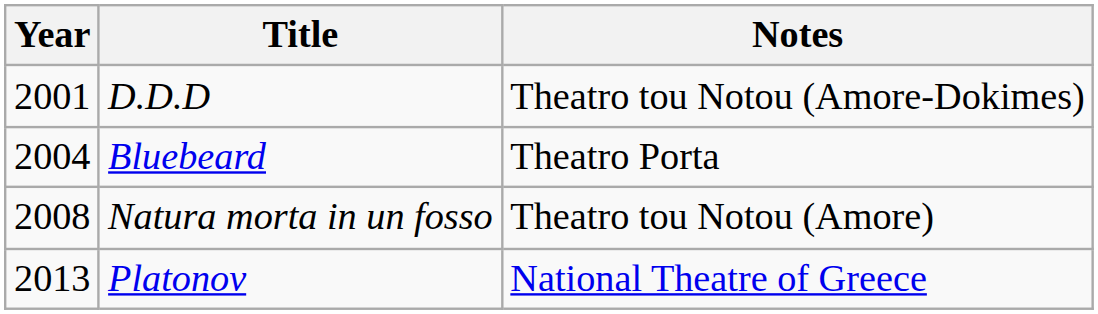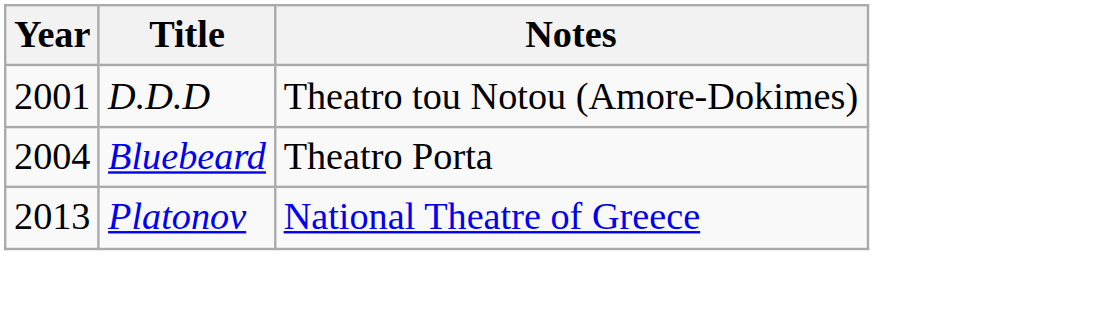 <table class="wikitable">
 <tr>
 <th>Year</th>
 <th>Title</th>
 <th>Notes</th>
 </tr>
 <tr>
 <td>2001</td>
 <td><em>D.D.D</em></td>
 <td>Theatro tou Notou (Amore-Dokimes)</td>
 </tr>
 <tr>
 <td>2004</td>
 <td><em><a href='#'>Bluebeard</a></em></td>
 <td>Theatro Porta</td>
 </tr>
 <tr>
-<td>2008</td>
-<td><em>Natura morta in un fosso</em></td>
-<td>Theatro tou Notou (Amore)</td>
-</tr>
-<tr>
 <td>2013</td>
 <td><em><a href='#'>Platonov</a></em></td>
 <td><a href='#'>National Theatre of Greece</a></td>
 </tr>
 </table>
